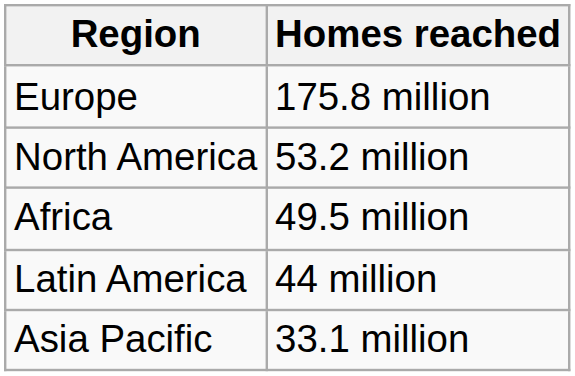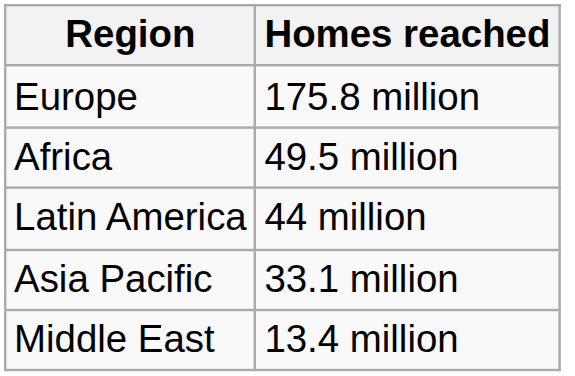 <table class="wikitable">
 <tr>
 <th>Region</th>
 <th>Homes reached</th>
 </tr>
 <tr>
 <td>Europe</td>
 <td>175.8 million</td>
-</tr>
-<tr>
-<td>North America</td>
-<td>53.2 million</td>
 </tr>
 <tr>
 <td>Africa</td>
 <td>49.5 million</td>
 </tr>
 <tr>
 <td>Latin America</td>
 <td>44 million</td>
 </tr>
 <tr>
 <td>Asia Pacific</td>
 <td>33.1 million</td>
 </tr>
+<tr>
+<td>Middle East</td>
+<td>13.4 million</td>
+</tr>
 </table>
